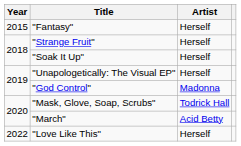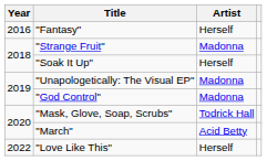 <table class="wikitable">
 <tr>
 <th>Year</th>
 <th>Title</th>
 <th>Artist</th>
 <th rowspan="1" style="text-align: center;" class="unsortable"></th>
 </tr>
 <tr>
-<td>2015</td>
+<td>2016</td>
 <td>"Fantasy"</td>
 <td>Herself</td>
 <td style="text-align: center;"></td>
 </tr>
 <tr>
 <td rowspan="2">2018</td>
 <td>"<a href='#'>Strange Fruit</a>"</td>
-<td>Herself</td>
+<td><a href='#'>Madonna</a></td>
 <td style="text-align: center;"></td>
 </tr>
 <tr>
 <td>"Soak It Up"</td>
 <td>Herself</td>
 <td></td>
 </tr>
 <tr>
 <td rowspan="2">2019</td>
 <td>"Unapologetically: The Visual EP"</td>
-<td>Herself</td>
+<td><a href='#'>Madonna</a></td>
 <td></td>
 </tr>
 <tr>
 <td>"<a href='#'>God Control</a>"</td>
 <td><a href='#'>Madonna</a></td>
 <td style="text-align: center;"></td>
 </tr>
 <tr>
 <td rowspan="2">2020</td>
 <td>"Mask, Glove, Soap, Scrubs"</td>
 <td><a href='#'>Todrick Hall</a></td>
 <td style="text-align: center;"></td>
 </tr>
 <tr>
 <td>"March"</td>
 <td><a href='#'>Acid Betty</a></td>
 <td style="text-align: center;"></td>
 </tr>
 <tr>
 <td>2022</td>
 <td>"Love Like This"</td>
 <td>Herself</td>
 <td style="text-align: center;"></td>
 </tr>
 </table>
